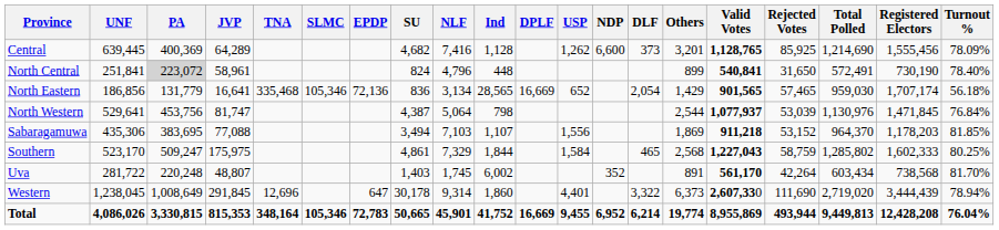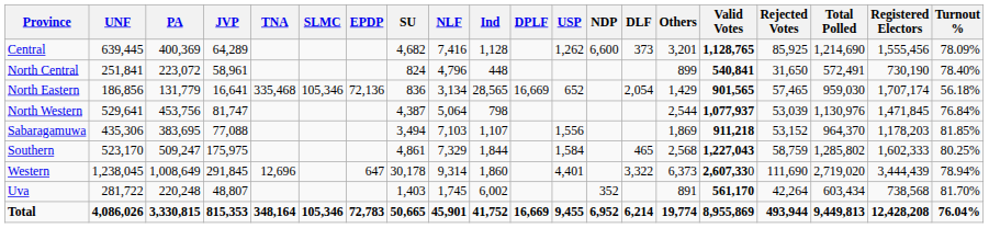 <table class="wikitable sortable" border="1" style="text-align:right;">
 <tr>
 <th><a href='#'>Province</a></th>
 <th><a href='#'>UNF</a><br></th>
 <th><a href='#'>PA</a><br></th>
 <th><a href='#'>JVP</a><br></th>
 <th><a href='#'>TNA</a><br></th>
 <th><a href='#'>SLMC</a><br></th>
 <th><a href='#'>EPDP</a><br></th>
 <th>SU<br></th>
 <th><a href='#'>NLF</a><br></th>
 <th><a href='#'>Ind</a><br></th>
 <th><a href='#'>DPLF</a><br></th>
 <th><a href='#'>USP</a><br></th>
 <th>NDP<br></th>
 <th>DLF<br></th>
 <th>Others<br></th>
 <th>Valid<br>Votes</th>
 <th>Rejected<br>Votes</th>
 <th>Total<br>Polled</th>
 <th>Registered<br>Electors</th>
 <th>Turnout<br>%</th>
 </tr>
 <tr>
 <td align=left><a href='#'>Central</a></td>
 <td>639,445</td>
 <td>400,369</td>
 <td>64,289</td>
 <td></td>
 <td></td>
 <td></td>
 <td>4,682</td>
 <td>7,416</td>
 <td>1,128</td>
 <td></td>
 <td>1,262</td>
 <td>6,600</td>
 <td>373</td>
 <td>3,201</td>
 <td><strong>1,128,765</strong></td>
 <td>85,925</td>
 <td>1,214,690</td>
 <td>1,555,456</td>
 <td>78.09%</td>
 </tr>
 <tr>
 <td align=left><a href='#'>North Central</a></td>
 <td>251,841</td>
-<td style="background: lightgrey;">223,072</td>
+<td>223,072</td>
 <td>58,961</td>
 <td></td>
 <td></td>
 <td></td>
 <td>824</td>
 <td>4,796</td>
 <td>448</td>
 <td></td>
 <td></td>
 <td></td>
 <td></td>
 <td>899</td>
 <td><strong>540,841</strong></td>
 <td>31,650</td>
 <td>572,491</td>
 <td>730,190</td>
 <td>78.40%</td>
 </tr>
 <tr>
 <td align=left><a href='#'>North Eastern</a></td>
 <td>186,856</td>
 <td>131,779</td>
 <td>16,641</td>
 <td>335,468</td>
 <td>105,346</td>
 <td>72,136</td>
 <td>836</td>
 <td>3,134</td>
 <td>28,565</td>
 <td>16,669</td>
 <td>652</td>
 <td></td>
 <td>2,054</td>
 <td>1,429</td>
 <td><strong>901,565</strong></td>
 <td>57,465</td>
 <td>959,030</td>
 <td>1,707,174</td>
 <td>56.18%</td>
 </tr>
 <tr>
 <td align=left><a href='#'>North Western</a></td>
 <td>529,641</td>
 <td>453,756</td>
 <td>81,747</td>
 <td></td>
 <td></td>
 <td></td>
 <td>4,387</td>
 <td>5,064</td>
 <td>798</td>
 <td></td>
 <td></td>
 <td></td>
 <td></td>
 <td>2,544</td>
 <td><strong>1,077,937</strong></td>
 <td>53,039</td>
 <td>1,130,976</td>
 <td>1,471,845</td>
 <td>76.84%</td>
 </tr>
 <tr>
 <td align=left><a href='#'>Sabaragamuwa</a></td>
 <td>435,306</td>
 <td>383,695</td>
 <td>77,088</td>
 <td></td>
 <td></td>
 <td></td>
 <td>3,494</td>
 <td>7,103</td>
 <td>1,107</td>
 <td></td>
 <td>1,556</td>
 <td></td>
 <td></td>
 <td>1,869</td>
 <td><strong>911,218</strong></td>
 <td>53,152</td>
 <td>964,370</td>
 <td>1,178,203</td>
 <td>81.85%</td>
 </tr>
 <tr>
 <td align=left><a href='#'>Southern</a></td>
 <td>523,170</td>
 <td>509,247</td>
 <td>175,975</td>
 <td></td>
 <td></td>
 <td></td>
 <td>4,861</td>
 <td>7,329</td>
 <td>1,844</td>
 <td></td>
 <td>1,584</td>
 <td></td>
 <td>465</td>
 <td>2,568</td>
 <td><strong>1,227,043</strong></td>
 <td>58,759</td>
 <td>1,285,802</td>
 <td>1,602,333</td>
 <td>80.25%</td>
 </tr>
 <tr>
+<td align=left><a href='#'>Western</a></td>
+<td>1,238,045</td>
+<td>1,008,649</td>
+<td>291,845</td>
+<td>12,696</td>
+<td></td>
+<td>647</td>
+<td>30,178</td>
+<td>9,314</td>
+<td>1,860</td>
+<td></td>
+<td>4,401</td>
+<td></td>
+<td>3,322</td>
+<td>6,373</td>
+<td><strong>2,607,33</strong>0</td>
+<td>111,690</td>
+<td>2,719,020</td>
+<td>3,444,439</td>
+<td>78.94%</td>
+</tr>
+<tr>
 <td align=left><a href='#'>Uva</a></td>
 <td>281,722</td>
 <td>220,248</td>
 <td>48,807</td>
 <td></td>
 <td></td>
 <td></td>
 <td>1,403</td>
 <td>1,745</td>
 <td>6,002</td>
 <td></td>
 <td></td>
 <td>352</td>
 <td></td>
 <td>891</td>
 <td><strong>561,170</strong></td>
 <td>42,264</td>
 <td>603,434</td>
 <td>738,568</td>
 <td>81.70%</td>
-</tr>
-<tr>
-<td align=left><a href='#'>Western</a></td>
-<td>1,238,045</td>
-<td>1,008,649</td>
-<td>291,845</td>
-<td>12,696</td>
-<td></td>
-<td>647</td>
-<td>30,178</td>
-<td>9,314</td>
-<td>1,860</td>
-<td></td>
-<td>4,401</td>
-<td></td>
-<td>3,322</td>
-<td>6,373</td>
-<td><strong>2,607,33</strong>0</td>
-<td>111,690</td>
-<td>2,719,020</td>
-<td>3,444,439</td>
-<td>78.94%</td>
 </tr>
 <tr class="sortbottom">
 <td align=left><strong>Total</strong></td>
 <td><strong>4,086,026</strong></td>
 <td><strong>3,330,815</strong></td>
 <td><strong>815,353</strong></td>
 <td><strong>348,164</strong></td>
 <td><strong>105,346</strong></td>
 <td><strong>72,783</strong></td>
 <td><strong>50,665</strong></td>
 <td><strong>45,901</strong></td>
 <td><strong>41,752</strong></td>
 <td><strong>16,669</strong></td>
 <td><strong>9,455</strong></td>
 <td><strong>6,952</strong></td>
 <td><strong>6,214</strong></td>
 <td><strong>19,774</strong></td>
 <td><strong>8,955,869</strong></td>
 <td><strong>493,944</strong></td>
 <td><strong>9,449,813</strong></td>
 <td><strong>12,428,208</strong></td>
 <td><strong>76.04%</strong></td>
 </tr>
 </table>
